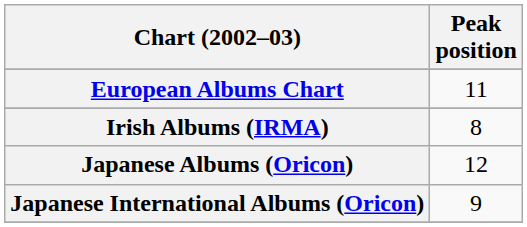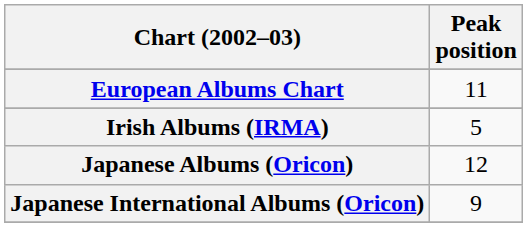 <table class="wikitable sortable plainrowheaders" style="text-align:center;">
 <tr>
 <th scope="col">Chart (2002–03)</th>
 <th scope="col">Peak<br>position</th>
 </tr>
 <tr>
 </tr>
 <tr>
 </tr>
 <tr>
 </tr>
 <tr>
 <th scope="row"><a href='#'>European Albums Chart</a></th>
 <td>11</td>
 </tr>
 <tr>
 </tr>
 <tr>
 </tr>
 <tr>
 <th scope="row">Irish Albums (<a href='#'>IRMA</a>)</th>
-<td>8</td>
+<td>5</td>
 </tr>
 <tr>
 <th scope="row">Japanese Albums (<a href='#'>Oricon</a>)</th>
 <td>12</td>
 </tr>
 <tr>
 <th scope="row">Japanese International Albums (<a href='#'>Oricon</a>)</th>
 <td>9</td>
 </tr>
 <tr>
 </tr>
 <tr>
 </tr>
 <tr>
 </tr>
 <tr>
 </tr>
 <tr>
 </tr>
 <tr>
 </tr>
 </table>
